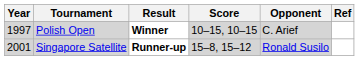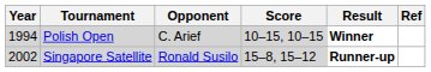 <table class="sortable wikitable" style="font-size: 90%;">
 <tr>
 <th>Year</th>
 <th>Tournament</th>
+<th>Opponent</th>
+<th>Score</th>
 <th>Result</th>
-<th>Score</th>
-<th>Opponent</th>
 <th>Ref</th>
 </tr>
 <tr style="background:#D5D5D5">
-<td align="center">1997</td>
+<td align="center">1994</td>
 <td align="left"><a href='#'>Polish Open</a></td>
+<td align="left"> C. Arief</td>
+<td align="left">10–15, 10–15</td>
 <td style="text-align:left; background:white"> <strong>Winner</strong></td>
-<td align="left">10–15, 10–15</td>
-<td align="left"> C. Arief</td>
 <td style="text-align:center; background:white"></td>
 </tr>
 <tr style="background:#D5D5D5">
-<td align="center">2001</td>
+<td align="center">2002</td>
 <td align="left"><a href='#'>Singapore Satellite</a></td>
+<td align="left"> <a href='#'>Ronald Susilo</a></td>
+<td align="left">15–8, 15–12</td>
 <td style="text-align:left; background:white"> <strong>Runner-up</strong></td>
-<td align="left">15–8, 15–12</td>
-<td align="left"> <a href='#'>Ronald Susilo</a></td>
 <td style="text-align:center; background:white"></td>
 </tr>
 </table>
